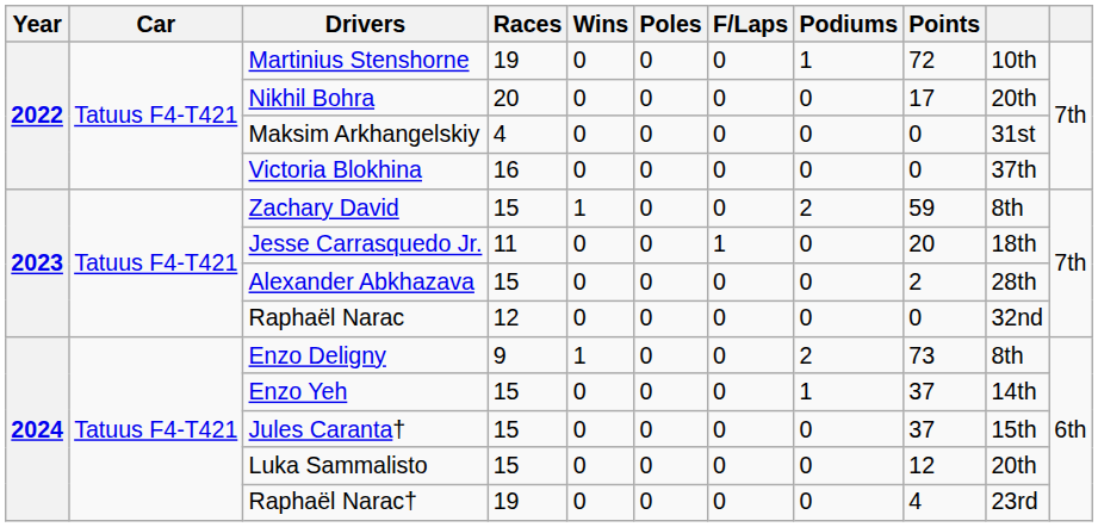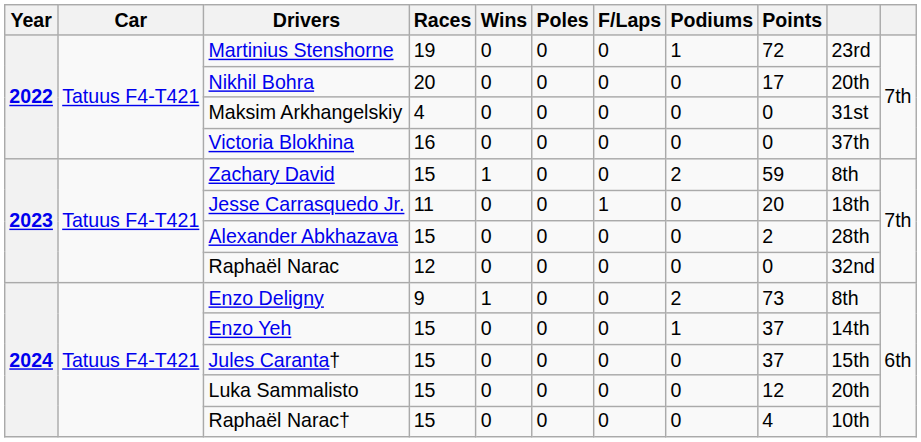 <table class="wikitable" style="font-size:85%">
 <tr>
 <th>Year</th>
 <th>Car</th>
 <th>Drivers</th>
 <th>Races</th>
 <th>Wins</th>
 <th>Poles</th>
 <th>F/Laps</th>
 <th>Podiums</th>
 <th>Points</th>
 <th></th>
 <th></th>
 </tr>
 <tr>
 <th rowspan="4"><a href='#'>2022</a></th>
 <td rowspan="4"><a href='#'>Tatuus F4-T421</a></td>
 <td> <a href='#'>Martinius Stenshorne</a></td>
 <td>19</td>
 <td>0</td>
 <td>0</td>
 <td>0</td>
 <td>1</td>
 <td>72</td>
-<td>10th</td>
+<td>23rd</td>
 <td rowspan="4">7th</td>
 </tr>
 <tr>
 <td> <a href='#'>Nikhil Bohra</a></td>
 <td>20</td>
 <td>0</td>
 <td>0</td>
 <td>0</td>
 <td>0</td>
 <td>17</td>
 <td>20th</td>
 </tr>
 <tr>
 <td> Maksim Arkhangelskiy</td>
 <td>4</td>
 <td>0</td>
 <td>0</td>
 <td>0</td>
 <td>0</td>
 <td>0</td>
 <td>31st</td>
 </tr>
 <tr>
 <td> <a href='#'>Victoria Blokhina</a></td>
 <td>16</td>
 <td>0</td>
 <td>0</td>
 <td>0</td>
 <td>0</td>
 <td>0</td>
 <td>37th</td>
 </tr>
 <tr>
 <th rowspan="4"><a href='#'>2023</a></th>
 <td rowspan="4"><a href='#'>Tatuus F4-T421</a></td>
 <td> <a href='#'>Zachary David</a></td>
 <td>15</td>
 <td>1</td>
 <td>0</td>
 <td>0</td>
 <td>2</td>
 <td>59</td>
 <td>8th</td>
 <td rowspan="4">7th</td>
 </tr>
 <tr>
 <td> <a href='#'>Jesse Carrasquedo Jr.</a></td>
 <td>11</td>
 <td>0</td>
 <td>0</td>
 <td>1</td>
 <td>0</td>
 <td>20</td>
 <td>18th</td>
 </tr>
 <tr>
 <td> <a href='#'>Alexander Abkhazava</a></td>
 <td>15</td>
 <td>0</td>
 <td>0</td>
 <td>0</td>
 <td>0</td>
 <td>2</td>
 <td>28th</td>
 </tr>
 <tr>
 <td> Raphaël Narac</td>
 <td>12</td>
 <td>0</td>
 <td>0</td>
 <td>0</td>
 <td>0</td>
 <td>0</td>
 <td>32nd</td>
 </tr>
 <tr>
 <th rowspan="5"><a href='#'>2024</a></th>
 <td rowspan="5"><a href='#'>Tatuus F4-T421</a></td>
 <td> <a href='#'>Enzo Deligny</a></td>
 <td>9</td>
 <td>1</td>
 <td>0</td>
 <td>0</td>
 <td>2</td>
 <td>73</td>
 <td>8th</td>
 <td rowspan="5">6th</td>
 </tr>
 <tr>
 <td> <a href='#'>Enzo Yeh</a></td>
 <td>15</td>
 <td>0</td>
 <td>0</td>
 <td>0</td>
 <td>1</td>
 <td>37</td>
 <td>14th</td>
 </tr>
 <tr>
 <td> <a href='#'>Jules Caranta</a>†</td>
 <td>15</td>
 <td>0</td>
 <td>0</td>
 <td>0</td>
 <td>0</td>
 <td>37</td>
 <td>15th</td>
 </tr>
 <tr>
 <td> Luka Sammalisto</td>
 <td>15</td>
 <td>0</td>
 <td>0</td>
 <td>0</td>
 <td>0</td>
 <td>12</td>
 <td>20th</td>
 </tr>
 <tr>
 <td> Raphaël Narac†</td>
-<td>19</td>
+<td>15</td>
 <td>0</td>
 <td>0</td>
 <td>0</td>
 <td>0</td>
 <td>4</td>
-<td>23rd</td>
+<td>10th</td>
 </tr>
 </table>
